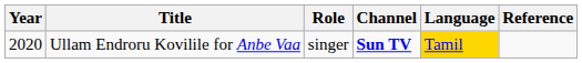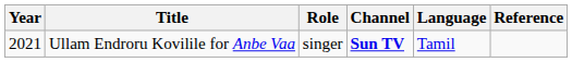 <table class="wikitable">
 <tr>
 <th>Year</th>
 <th>Title</th>
 <th>Role</th>
 <th>Channel</th>
 <th>Language</th>
 <th>Reference</th>
 </tr>
 <tr>
-<td>2020</td>
+<td>2021</td>
 <td>Ullam Endroru Kovilile for <em><a href='#'>Anbe Vaa</a></em></td>
 <td>singer</td>
 <td><strong><a href='#'>Sun TV</a></strong></td>
-<td style="background: gold;"><a href='#'>Tamil</a></td>
+<td><a href='#'>Tamil</a></td>
 <td></td>
 </tr>
 </table>
